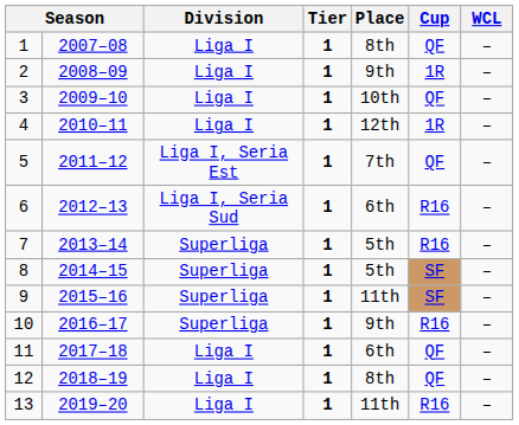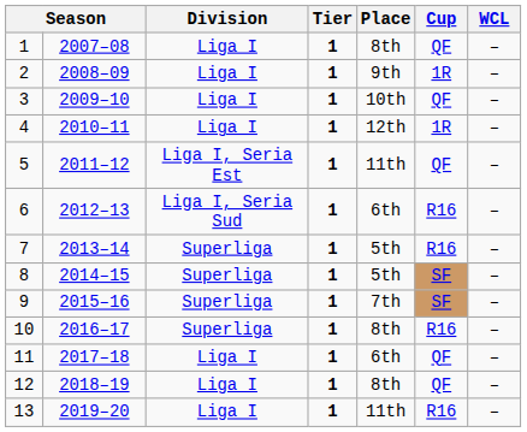 <table class="wikitable" style="text-align:center; font-size:100%">
 <tr>
 <th rowspan=1 colspan=2 style="width: 103px;">Season</th>
 <th style="width: 120px;">Division</th>
 <th style="width: 25px;">Tier</th>
 <th style="width: 35px;">Place</th>
 <th style="width: 35px;"><a href='#'>Cup</a></th>
 <th style="width: 35px;"><a href='#'>WCL</a></th>
 </tr>
 <tr>
 <td>1</td>
 <td><a href='#'>2007–08</a></td>
 <td><a href='#'>Liga I</a></td>
 <td><strong>1</strong></td>
 <td>8th</td>
 <td><a href='#'>QF</a></td>
 <td style="width: 35px;">–</td>
 </tr>
 <tr>
 <td>2</td>
 <td><a href='#'>2008–09</a></td>
 <td><a href='#'>Liga I</a></td>
 <td><strong>1</strong></td>
 <td>9th</td>
 <td><a href='#'>1R</a></td>
 <td style="width: 35px;">–</td>
 </tr>
 <tr>
 <td>3</td>
 <td><a href='#'>2009–10</a></td>
 <td><a href='#'>Liga I</a></td>
 <td><strong>1</strong></td>
 <td>10th</td>
 <td><a href='#'>QF</a></td>
 <td style="width: 35px;">–</td>
 </tr>
 <tr>
 <td>4</td>
 <td><a href='#'>2010–11</a></td>
 <td><a href='#'>Liga I</a></td>
 <td><strong>1</strong></td>
 <td>12th</td>
 <td><a href='#'>1R</a></td>
 <td style="width: 35px;">–</td>
 </tr>
 <tr>
 <td>5</td>
 <td><a href='#'>2011–12</a></td>
 <td><a href='#'>Liga I, Seria Est</a></td>
 <td><strong>1</strong></td>
-<td>7th</td>
+<td>11th</td>
 <td><a href='#'>QF</a></td>
 <td style="width: 35px;">–</td>
 </tr>
 <tr>
 <td>6</td>
 <td><a href='#'>2012–13</a></td>
 <td><a href='#'>Liga I, Seria Sud</a></td>
 <td><strong>1</strong></td>
 <td>6th</td>
 <td><a href='#'>R16</a></td>
 <td style="width: 35px;">–</td>
 </tr>
 <tr>
 <td>7</td>
 <td><a href='#'>2013–14</a></td>
 <td><a href='#'>Superliga</a></td>
 <td><strong>1</strong></td>
 <td>5th</td>
 <td><a href='#'>R16</a></td>
 <td style="width: 35px;">–</td>
 </tr>
 <tr>
 <td>8</td>
 <td><a href='#'>2014–15</a></td>
 <td><a href='#'>Superliga</a></td>
 <td><strong>1</strong></td>
 <td>5th</td>
 <td align=center bgcolor=#CC9966><a href='#'>SF</a></td>
 <td style="width: 35px;">–</td>
 </tr>
 <tr>
 <td>9</td>
 <td><a href='#'>2015–16</a></td>
 <td><a href='#'>Superliga</a></td>
 <td><strong>1</strong></td>
-<td>11th</td>
+<td>7th</td>
 <td align=center bgcolor=#CC9966><a href='#'>SF</a></td>
 <td style="width: 35px;">–</td>
 </tr>
 <tr>
 <td>10</td>
 <td><a href='#'>2016–17</a></td>
 <td><a href='#'>Superliga</a></td>
 <td><strong>1</strong></td>
-<td>9th</td>
+<td>8th</td>
 <td><a href='#'>R16</a></td>
 <td style="width: 35px;">–</td>
 </tr>
 <tr>
 <td>11</td>
 <td><a href='#'>2017–18</a></td>
 <td><a href='#'>Liga I</a></td>
 <td><strong>1</strong></td>
 <td>6th</td>
 <td><a href='#'>QF</a></td>
 <td style="width: 35px;">–</td>
 </tr>
 <tr>
 <td>12</td>
 <td><a href='#'>2018–19</a></td>
 <td><a href='#'>Liga I</a></td>
 <td><strong>1</strong></td>
 <td>8th</td>
 <td><a href='#'>QF</a></td>
 <td style="width: 35px;">–</td>
 </tr>
 <tr>
 <td>13</td>
 <td><a href='#'>2019–20</a></td>
 <td><a href='#'>Liga I</a></td>
 <td><strong>1</strong></td>
 <td>11th</td>
 <td><a href='#'>R16</a></td>
 <td style="width: 35px;">–</td>
 </tr>
 </table>
